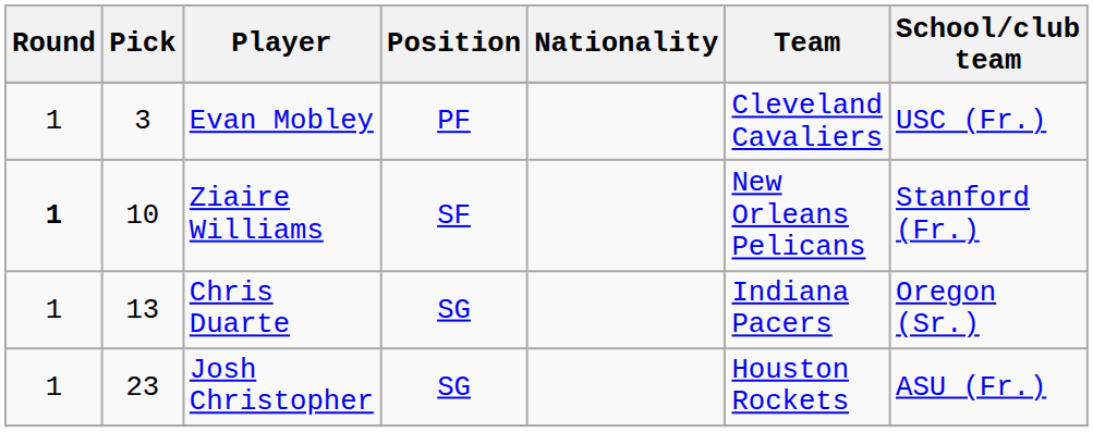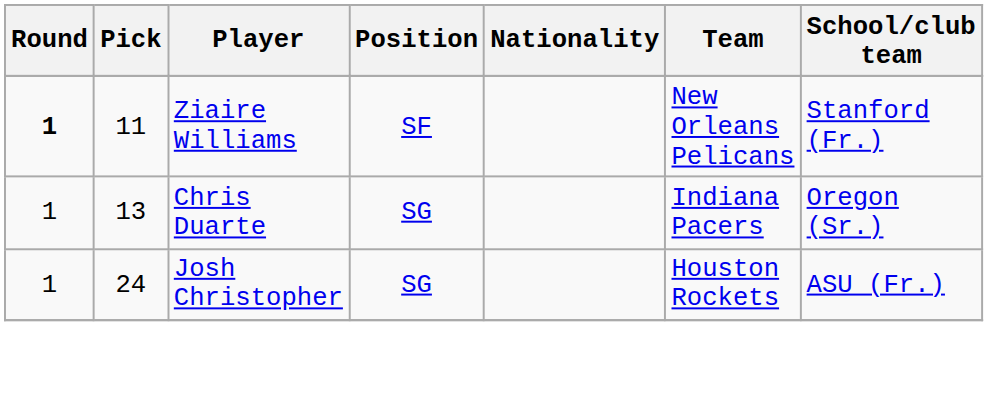 <table class="wikitable" width="45%">
 <tr>
 <th>Round</th>
 <th>Pick</th>
 <th>Player</th>
 <th>Position</th>
 <th>Nationality</th>
 <th>Team</th>
 <th>School/club team</th>
 </tr>
 <tr>
 </tr>
 <tr>
-<td align=center>1</td>
-<td align=center>3</td>
-<td><a href='#'>Evan Mobley</a></td>
-<td align=center><a href='#'>PF</a></td>
-<td></td>
-<td><a href='#'>Cleveland Cavaliers</a></td>
-<td><a href='#'>USC (Fr.)</a></td>
-</tr>
-<tr>
 <td align=center><strong>1</strong></td>
-<td align=center>10</td>
+<td align=center>11</td>
 <td><a href='#'>Ziaire Williams</a></td>
 <td align=center><a href='#'>SF</a></td>
 <td></td>
 <td><a href='#'>New Orleans Pelicans</a></td>
 <td><a href='#'>Stanford (Fr.)</a></td>
 </tr>
 <tr>
 <td align=center>1</td>
 <td align=center>13</td>
 <td><a href='#'>Chris Duarte</a></td>
 <td align=center><a href='#'>SG</a></td>
 <td></td>
 <td><a href='#'>Indiana Pacers</a></td>
 <td><a href='#'>Oregon (Sr.)</a></td>
 </tr>
 <tr>
 <td align=center>1</td>
-<td align=center>23</td>
+<td align=center>24</td>
 <td><a href='#'>Josh Christopher</a></td>
 <td align=center><a href='#'>SG</a></td>
 <td></td>
 <td><a href='#'>Houston Rockets</a></td>
 <td><a href='#'>ASU (Fr.)</a></td>
 </tr>
 <tr>
 </tr>
 </table>
